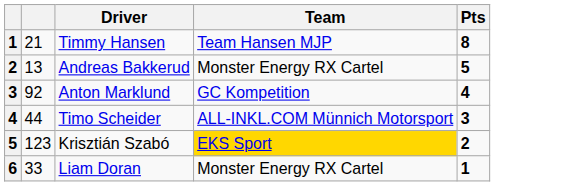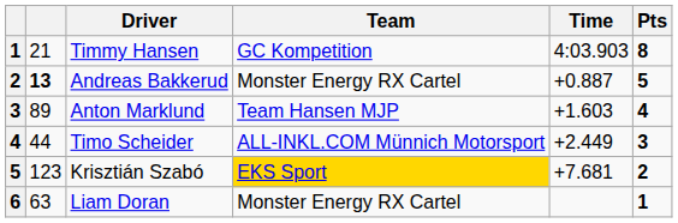 <table class="wikitable" style="font-size:95%">
 <tr>
 <th></th>
 <th></th>
 <th>Driver</th>
 <th>Team</th>
+<th>Time</th>
 <th>Pts</th>
 </tr>
 <tr>
 <th>1</th>
 <td>21</td>
 <td> <a href='#'>Timmy Hansen</a></td>
-<td><a href='#'>Team Hansen MJP</a></td>
+<td><a href='#'>GC Kompetition</a></td>
+<td>4:03.903</td>
 <td><strong>8</strong></td>
 </tr>
 <tr>
 <th>2</th>
-<td>13</td>
+<td><strong>13</strong></td>
 <td> <a href='#'>Andreas Bakkerud</a></td>
 <td>Monster Energy RX Cartel</td>
+<td>+0.887</td>
 <td><strong>5</strong></td>
 </tr>
 <tr>
 <th>3</th>
-<td>92</td>
+<td>89</td>
 <td> <a href='#'>Anton Marklund</a></td>
-<td><a href='#'>GC Kompetition</a></td>
+<td><a href='#'>Team Hansen MJP</a></td>
+<td>+1.603</td>
 <td><strong>4</strong></td>
 </tr>
 <tr>
 <th>4</th>
 <td>44</td>
 <td> <a href='#'>Timo Scheider</a></td>
 <td><a href='#'>ALL-INKL.COM Münnich Motorsport</a></td>
+<td>+2.449</td>
 <td><strong>3</strong></td>
 </tr>
 <tr>
 <th>5</th>
 <td>123</td>
 <td> Krisztián Szabó</td>
 <td style="background: gold;"><a href='#'>EKS Sport</a></td>
+<td>+7.681</td>
 <td><strong>2</strong></td>
 </tr>
 <tr>
 <th>6</th>
-<td>33</td>
+<td>63</td>
 <td> <a href='#'>Liam Doran</a></td>
 <td>Monster Energy RX Cartel</td>
+<td></td>
 <td><strong>1</strong></td>
 </tr>
 </table>
